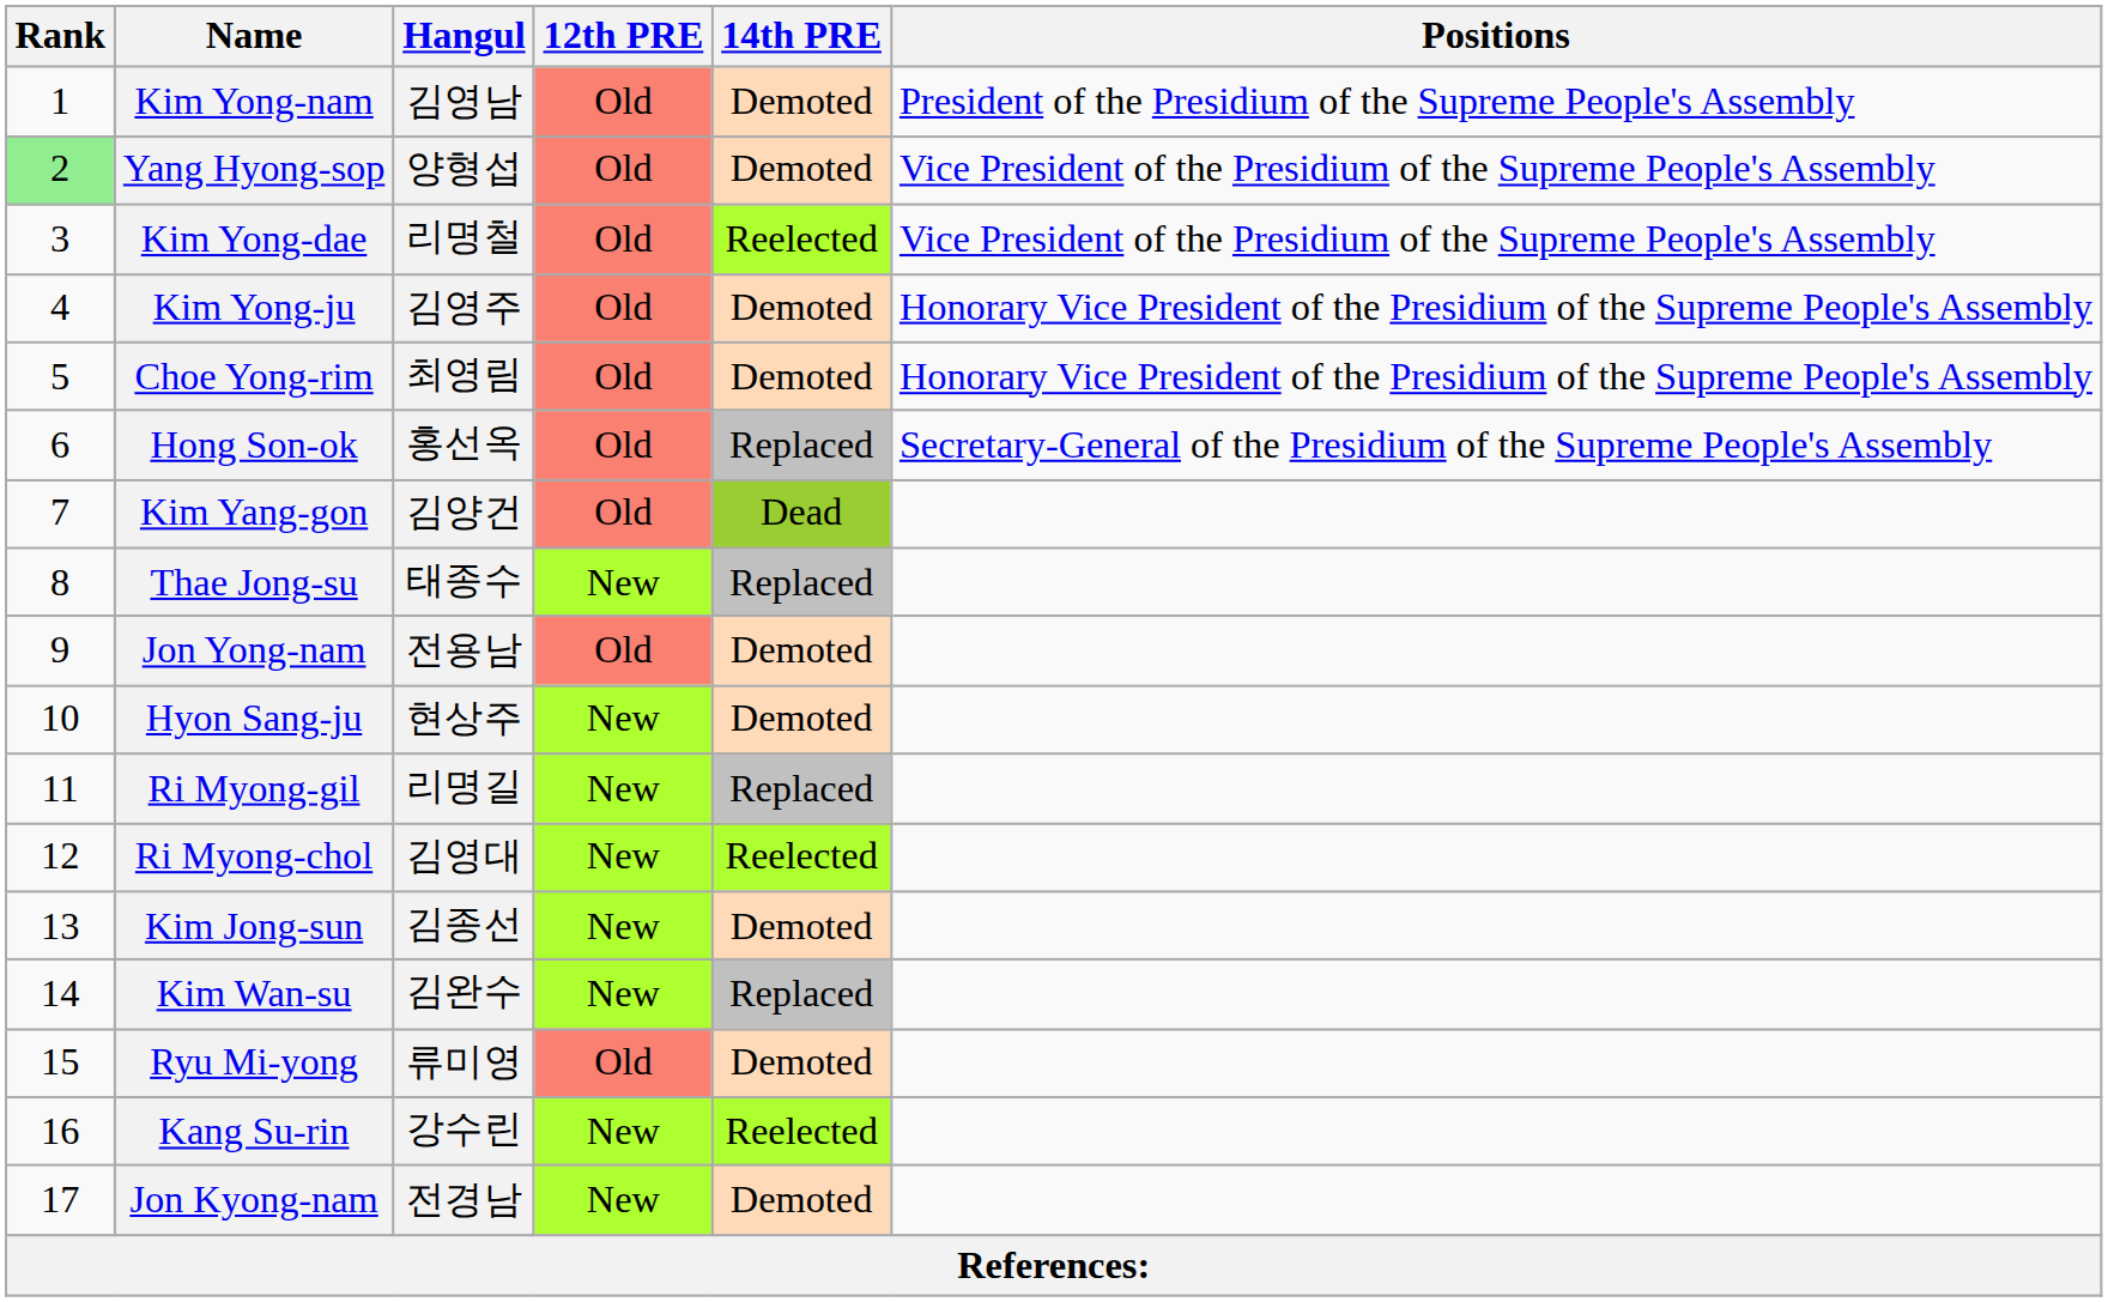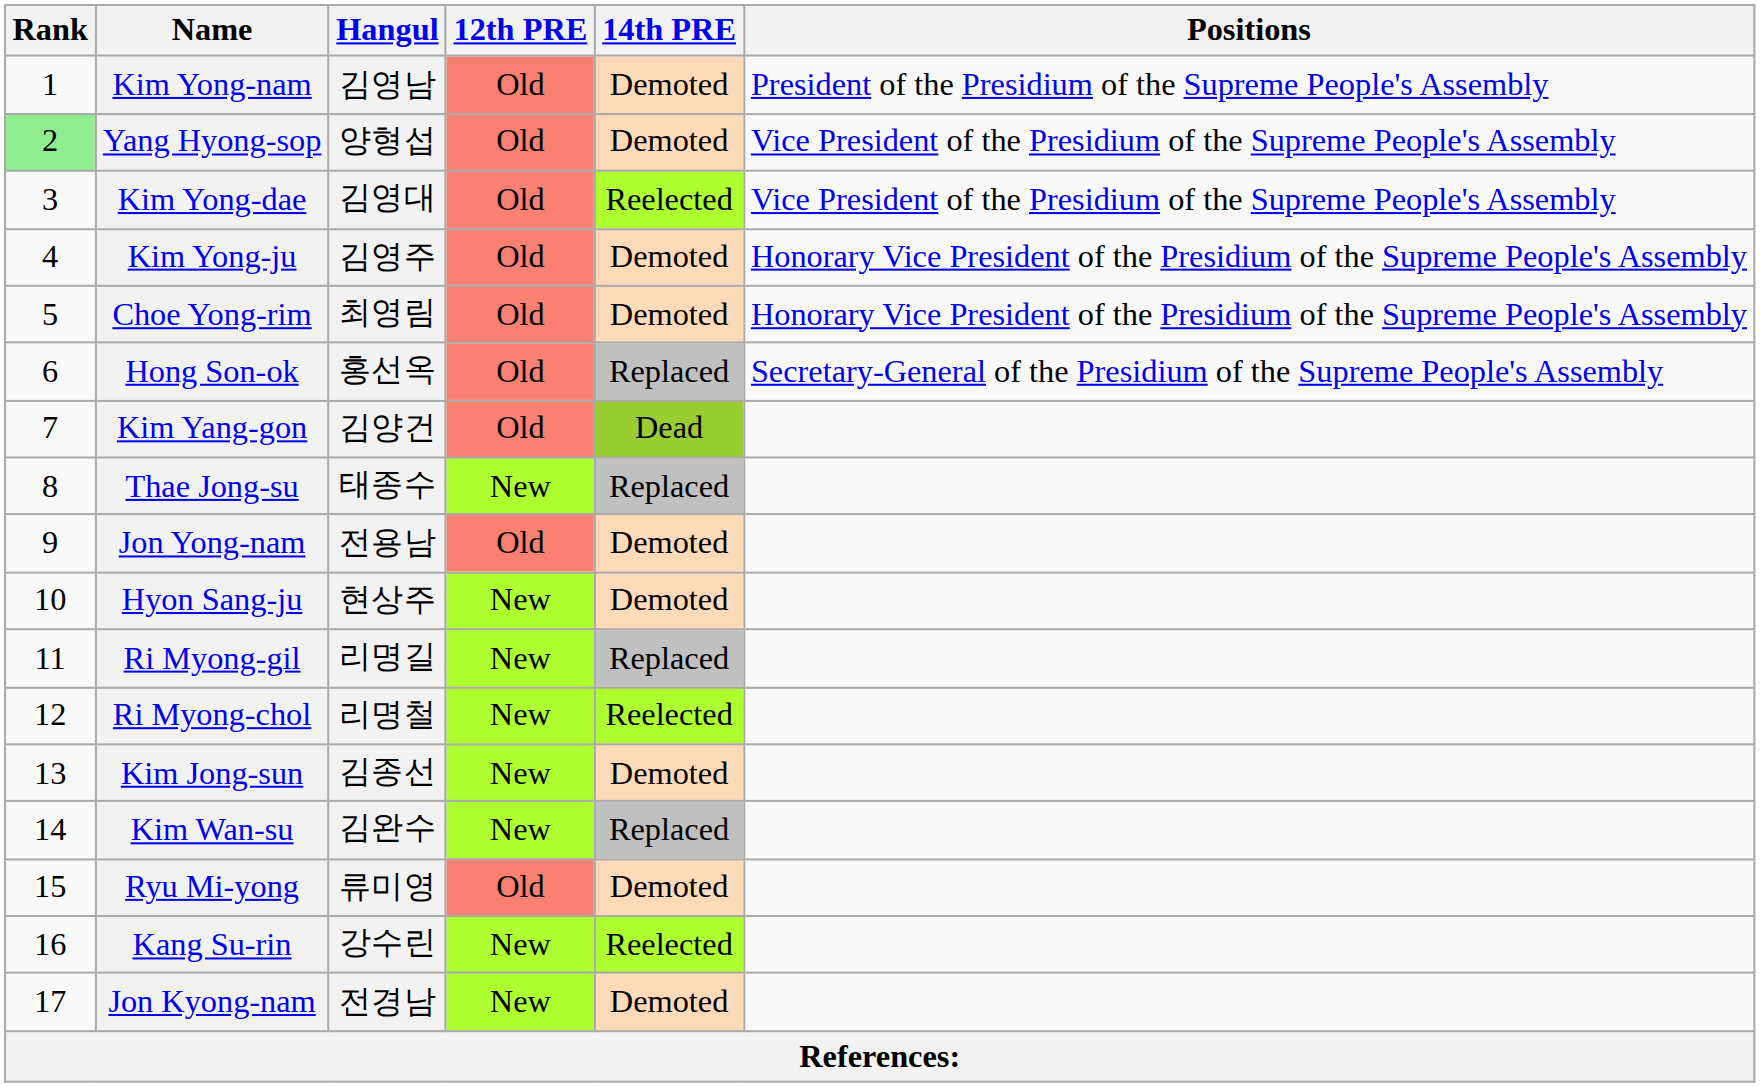 <table class="wikitable sortable">
 <tr>
 <th>Rank</th>
 <th>Name</th>
 <th class="unsortable"><a href='#'>Hangul</a></th>
 <th><a href='#'>12th PRE</a></th>
 <th><a href='#'>14th PRE</a></th>
 <th>Positions</th>
 </tr>
 <tr>
 <td align="center">1</td>
 <th align="center" scope="row" style="font-weight:normal;"><a href='#'>Kim Yong-nam</a></th>
 <th align="center" scope="row" style="font-weight:normal;">김영남</th>
 <td style="background: Salmon" align="center">Old</td>
 <td style="background: PeachPuff" align="center">Demoted</td>
 <td><a href='#'>President</a> of the <a href='#'>Presidium</a> of the <a href='#'>Supreme People's Assembly</a></td>
 </tr>
 <tr>
 <td align="center" style="background: lightgreen;">2</td>
 <th align="center" scope="row" style="font-weight:normal;"><a href='#'>Yang Hyong-sop</a></th>
 <th align="center" scope="row" style="font-weight:normal;">양형섭</th>
 <td style="background: Salmon" align="center">Old</td>
 <td style="background: PeachPuff" align="center">Demoted</td>
 <td><a href='#'>Vice President</a> of the <a href='#'>Presidium</a> of the <a href='#'>Supreme People's Assembly</a></td>
 </tr>
 <tr>
 <td align="center">3</td>
 <th align="center" scope="row" style="font-weight:normal;"><a href='#'>Kim Yong-dae</a></th>
-<th align="center" scope="row" style="font-weight:normal;">리명철</th>
+<th align="center" scope="row" style="font-weight:normal;">김영대</th>
 <td style="background: Salmon" align="center">Old</td>
 <td align="center" style="background: GreenYellow">Reelected</td>
 <td><a href='#'>Vice President</a> of the <a href='#'>Presidium</a> of the <a href='#'>Supreme People's Assembly</a></td>
 </tr>
 <tr>
 <td align="center">4</td>
 <th align="center" scope="row" style="font-weight:normal;"><a href='#'>Kim Yong-ju</a></th>
 <th align="center" scope="row" style="font-weight:normal;">김영주</th>
 <td style="background: Salmon" align="center">Old</td>
 <td style="background: PeachPuff" align="center">Demoted</td>
 <td><a href='#'>Honorary Vice President</a> of the <a href='#'>Presidium</a> of the <a href='#'>Supreme People's Assembly</a></td>
 </tr>
 <tr>
 <td align="center">5</td>
 <th align="center" scope="row" style="font-weight:normal;"><a href='#'>Choe Yong-rim</a></th>
 <th align="center" scope="row" style="font-weight:normal;">최영림</th>
 <td style="background: Salmon" align="center">Old</td>
 <td style="background: PeachPuff" align="center">Demoted</td>
 <td><a href='#'>Honorary Vice President</a> of the <a href='#'>Presidium</a> of the <a href='#'>Supreme People's Assembly</a></td>
 </tr>
 <tr>
 <td align="center">6</td>
 <th align="center" scope="row" style="font-weight:normal;"><a href='#'>Hong Son-ok</a></th>
 <th align="center" scope="row" style="font-weight:normal;">홍선옥</th>
 <td style="background: Salmon" align="center">Old</td>
 <td style="background: Silver" align="center">Replaced</td>
 <td><a href='#'>Secretary-General</a> of the <a href='#'>Presidium</a> of the <a href='#'>Supreme People's Assembly</a></td>
 </tr>
 <tr>
 <td align="center">7</td>
 <th align="center" scope="row" style="font-weight:normal;"><a href='#'>Kim Yang-gon</a></th>
 <th align="center" scope="row" style="font-weight:normal;">김양건</th>
 <td style="background: Salmon" align="center">Old</td>
 <td data-sort-value="1" align="center" style="background: YellowGreen">Dead</td>
 <td></td>
 </tr>
 <tr>
 <td align="center">8</td>
 <th align="center" scope="row" style="font-weight:normal;"><a href='#'>Thae Jong-su</a></th>
 <th align="center" scope="row" style="font-weight:normal;">태종수</th>
 <td align="center" style="background: GreenYellow">New</td>
 <td style="background: Silver" align="center">Replaced</td>
 <td></td>
 </tr>
 <tr>
 <td align="center">9</td>
 <th align="center" scope="row" style="font-weight:normal;"><a href='#'>Jon Yong-nam</a></th>
 <th align="center" scope="row" style="font-weight:normal;">전용남</th>
 <td style="background: Salmon" align="center">Old</td>
 <td style="background: PeachPuff" align="center">Demoted</td>
 <td></td>
 </tr>
 <tr>
 <td align="center">10</td>
 <th align="center" scope="row" style="font-weight:normal;"><a href='#'>Hyon Sang-ju</a></th>
 <th align="center" scope="row" style="font-weight:normal;">현상주</th>
 <td align="center" style="background: GreenYellow">New</td>
 <td style="background: PeachPuff" align="center">Demoted</td>
 <td></td>
 </tr>
 <tr>
 <td align="center">11</td>
 <th align="center" scope="row" style="font-weight:normal;"><a href='#'>Ri Myong-gil</a></th>
 <th align="center" scope="row" style="font-weight:normal;">리명길</th>
 <td align="center" style="background: GreenYellow">New</td>
 <td style="background: Silver" align="center">Replaced</td>
 <td></td>
 </tr>
 <tr>
 <td align="center">12</td>
 <th align="center" scope="row" style="font-weight:normal;"><a href='#'>Ri Myong-chol</a></th>
-<th align="center" scope="row" style="font-weight:normal;">김영대</th>
+<th align="center" scope="row" style="font-weight:normal;">리명철</th>
 <td align="center" style="background: GreenYellow">New</td>
 <td align="center" style="background: GreenYellow">Reelected</td>
 <td></td>
 </tr>
 <tr>
 <td align="center">13</td>
 <th align="center" scope="row" style="font-weight:normal;"><a href='#'>Kim Jong-sun</a></th>
 <th align="center" scope="row" style="font-weight:normal;">김종선</th>
 <td align="center" style="background: GreenYellow">New</td>
 <td style="background: PeachPuff" align="center">Demoted</td>
 <td></td>
 </tr>
 <tr>
 <td align="center">14</td>
 <th align="center" scope="row" style="font-weight:normal;"><a href='#'>Kim Wan-su</a></th>
 <th align="center" scope="row" style="font-weight:normal;">김완수</th>
 <td align="center" style="background: GreenYellow">New</td>
 <td style="background: Silver" align="center">Replaced</td>
 <td></td>
 </tr>
 <tr>
 <td align="center">15</td>
 <th align="center" scope="row" style="font-weight:normal;"><a href='#'>Ryu Mi-yong</a></th>
 <th align="center" scope="row" style="font-weight:normal;">류미영</th>
 <td style="background: Salmon" align="center">Old</td>
 <td style="background: PeachPuff" align="center">Demoted</td>
 <td></td>
 </tr>
 <tr>
 <td align="center">16</td>
 <th align="center" scope="row" style="font-weight:normal;"><a href='#'>Kang Su-rin</a></th>
 <th align="center" scope="row" style="font-weight:normal;">강수린</th>
 <td align="center" style="background: GreenYellow">New</td>
 <td align="center" style="background: GreenYellow">Reelected</td>
 <td></td>
 </tr>
 <tr>
 <td align="center">17</td>
 <th align="center" scope="row" style="font-weight:normal;"><a href='#'>Jon Kyong-nam</a></th>
 <th align="center" scope="row" style="font-weight:normal;">전경남</th>
 <td align="center" style="background: GreenYellow">New</td>
 <td style="background: PeachPuff" align="center">Demoted</td>
 <td></td>
 </tr>
 <tr>
 <th colspan="6" unsortable><strong>References:</strong><br></th>
 </tr>
 </table>
